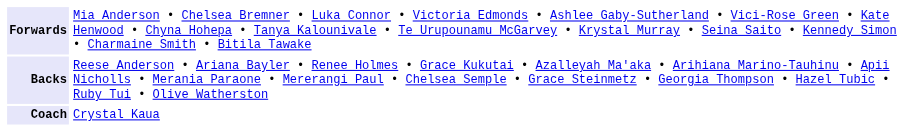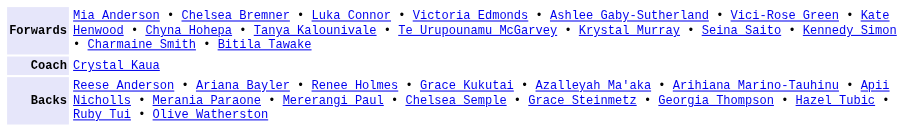 <table cellpadding="2" style="border: 1px solid white; font-size:90%;">
 <tr>
 <td style="text-align:right;" bgcolor="lavender"><strong>Forwards</strong></td>
 <td style="text-align:left;"><a href='#'>Mia Anderson</a> • <a href='#'>Chelsea Bremner</a> • <a href='#'>Luka Connor</a> • <a href='#'>Victoria Edmonds</a> • <a href='#'>Ashlee Gaby-Sutherland</a> • <a href='#'>Vici-Rose Green</a> • <a href='#'>Kate Henwood</a> • <a href='#'>Chyna Hohepa</a> • <a href='#'>Tanya Kalounivale</a> • <a href='#'>Te Urupounamu McGarvey</a> • <a href='#'>Krystal Murray</a> • <a href='#'>Seina Saito</a> • <a href='#'>Kennedy Simon</a> • <a href='#'>Charmaine Smith</a> • <a href='#'>Bitila Tawake</a></td>
 </tr>
 <tr>
+<td style="text-align:right;" bgcolor="lavender"><strong>Coach</strong></td>
+<td style="text-align:left;"><a href='#'>Crystal Kaua</a></td>
+</tr>
+<tr>
 <td style="text-align:right;" bgcolor="lavender"><strong>Backs</strong></td>
 <td style="text-align:left;"><a href='#'>Reese Anderson</a> • <a href='#'>Ariana Bayler</a> • <a href='#'>Renee Holmes</a> • <a href='#'>Grace Kukutai</a> • <a href='#'>Azalleyah Ma′aka</a> • <a href='#'>Arihiana Marino-Tauhinu</a> • <a href='#'>Apii Nicholls</a> • <a href='#'>Merania Paraone</a> • <a href='#'>Mererangi Paul</a> • <a href='#'>Chelsea Semple</a> • <a href='#'>Grace Steinmetz</a> • <a href='#'>Georgia Thompson</a> • <a href='#'>Hazel Tubic</a> • <a href='#'>Ruby Tui</a> • <a href='#'>Olive Watherston</a></td>
 </tr>
-<tr>
-<td style="text-align:right;" bgcolor="lavender"><strong>Coach</strong></td>
-<td style="text-align:left;"><a href='#'>Crystal Kaua</a></td>
-</tr>
 </table>
